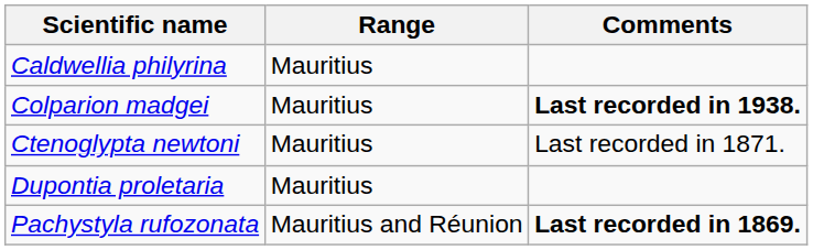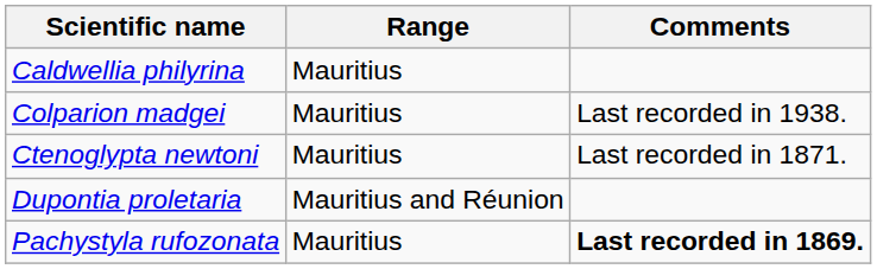 <table class="wikitable sortable">
 <tr>
 <th>Scientific name</th>
 <th>Range</th>
 <th class="unsortable">Comments</th>
 </tr>
 <tr>
 <td><em><a href='#'>Caldwellia philyrina</a></em></td>
 <td>Mauritius</td>
 <td></td>
 </tr>
 <tr>
 <td><em><a href='#'>Colparion madgei</a></em></td>
 <td>Mauritius</td>
-<td><strong>Last recorded in 1938.</strong></td>
+<td>Last recorded in 1938.</td>
 </tr>
 <tr>
 <td><em><a href='#'>Ctenoglypta newtoni</a></em></td>
 <td>Mauritius</td>
 <td>Last recorded in 1871.</td>
 </tr>
 <tr>
 <td><em><a href='#'>Dupontia proletaria</a></em></td>
-<td>Mauritius</td>
+<td>Mauritius and Réunion</td>
 <td></td>
 </tr>
 <tr>
 <td><em><a href='#'>Pachystyla rufozonata</a></em></td>
-<td>Mauritius and Réunion</td>
+<td>Mauritius</td>
 <td><strong>Last recorded in 1869.</strong></td>
 </tr>
 </table>
